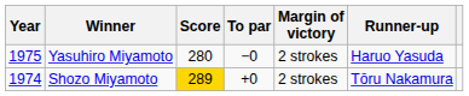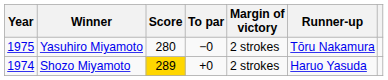 <table class=wikitable style="font-size:95%">
 <tr>
 <th>Year</th>
 <th>Winner</th>
 <th>Score</th>
 <th>To par</th>
 <th>Margin of<br>victory</th>
 <th>Runner-up</th>
 <th></th>
 </tr>
 <tr>
 <td><a href='#'>1975</a></td>
 <td> <a href='#'>Yasuhiro Miyamoto</a></td>
 <td align=center>280</td>
 <td align=center>−0</td>
 <td>2 strokes</td>
-<td> <a href='#'>Haruo Yasuda</a></td>
+<td> <a href='#'>Tōru Nakamura</a></td>
 <td></td>
 </tr>
 <tr>
 <td><a href='#'>1974</a></td>
 <td> <a href='#'>Shozo Miyamoto</a></td>
 <td align=center style="background: gold;">289</td>
 <td align=center>+0</td>
 <td>2 strokes</td>
-<td> <a href='#'>Tōru Nakamura</a></td>
+<td> <a href='#'>Haruo Yasuda</a></td>
 <td></td>
 </tr>
 </table>
